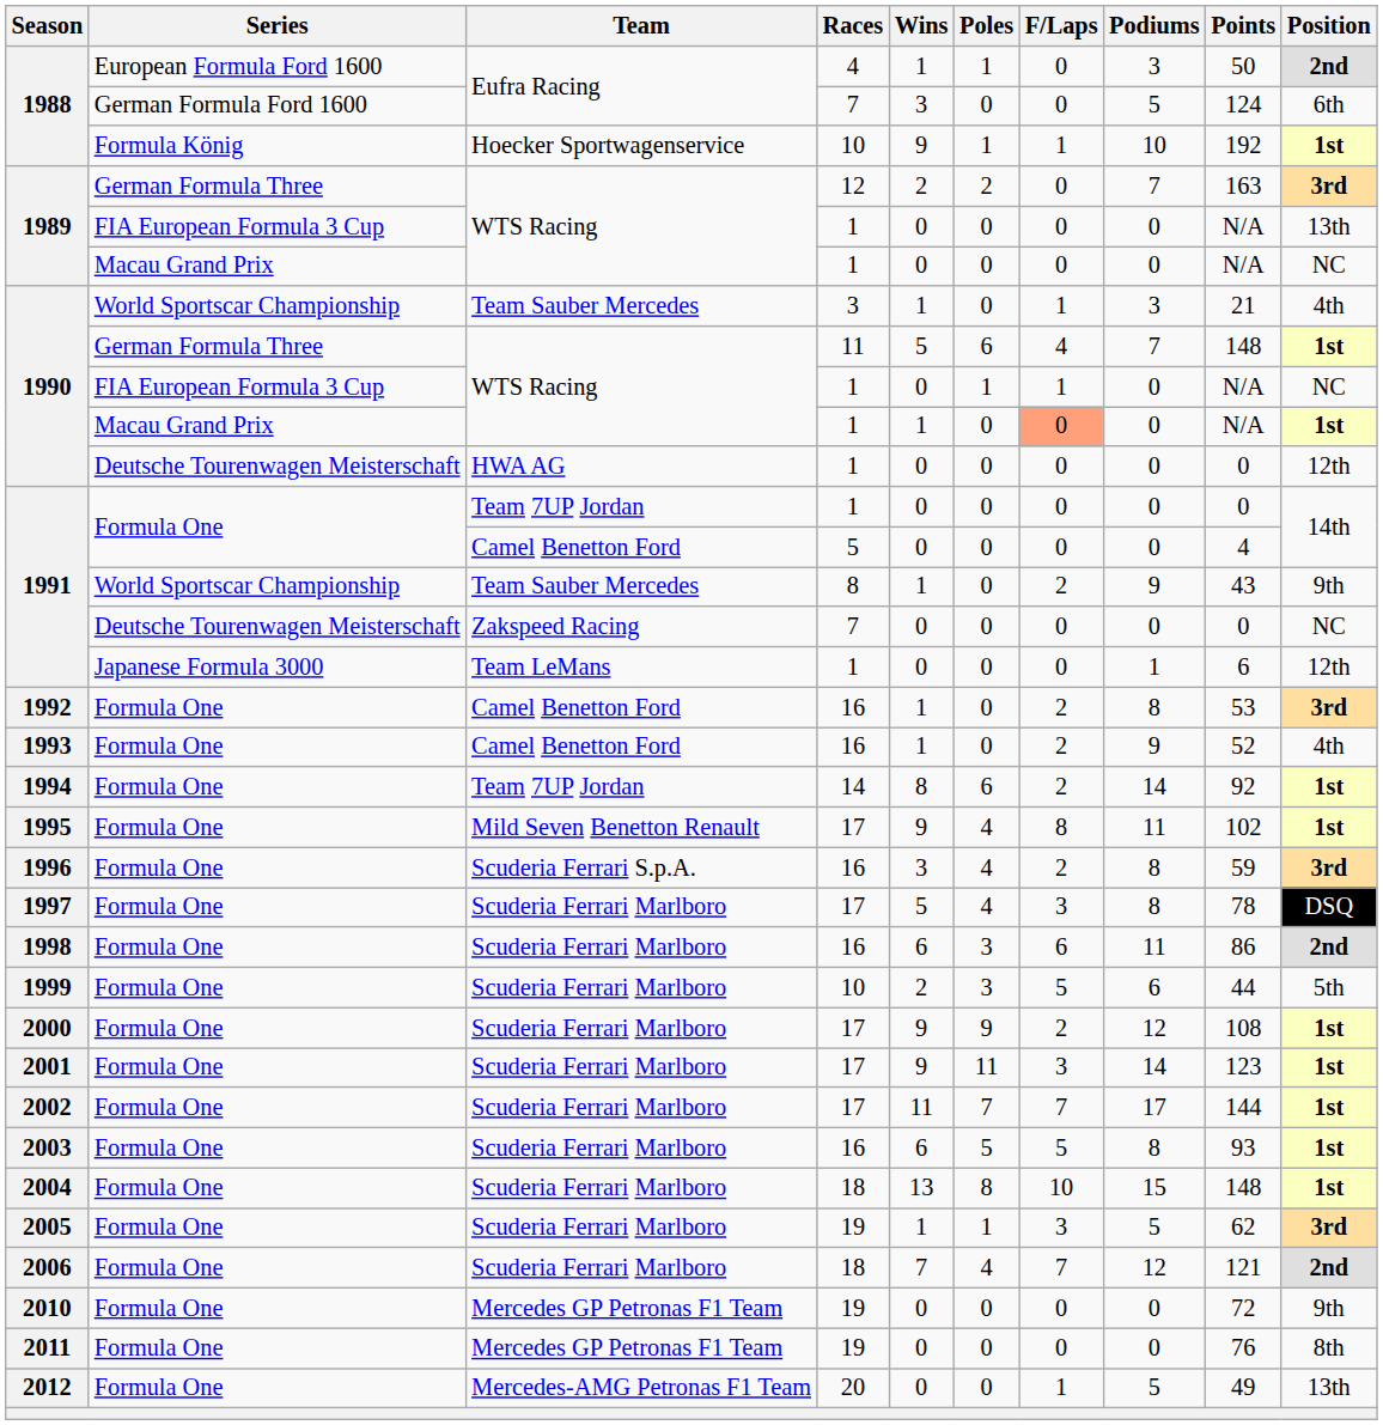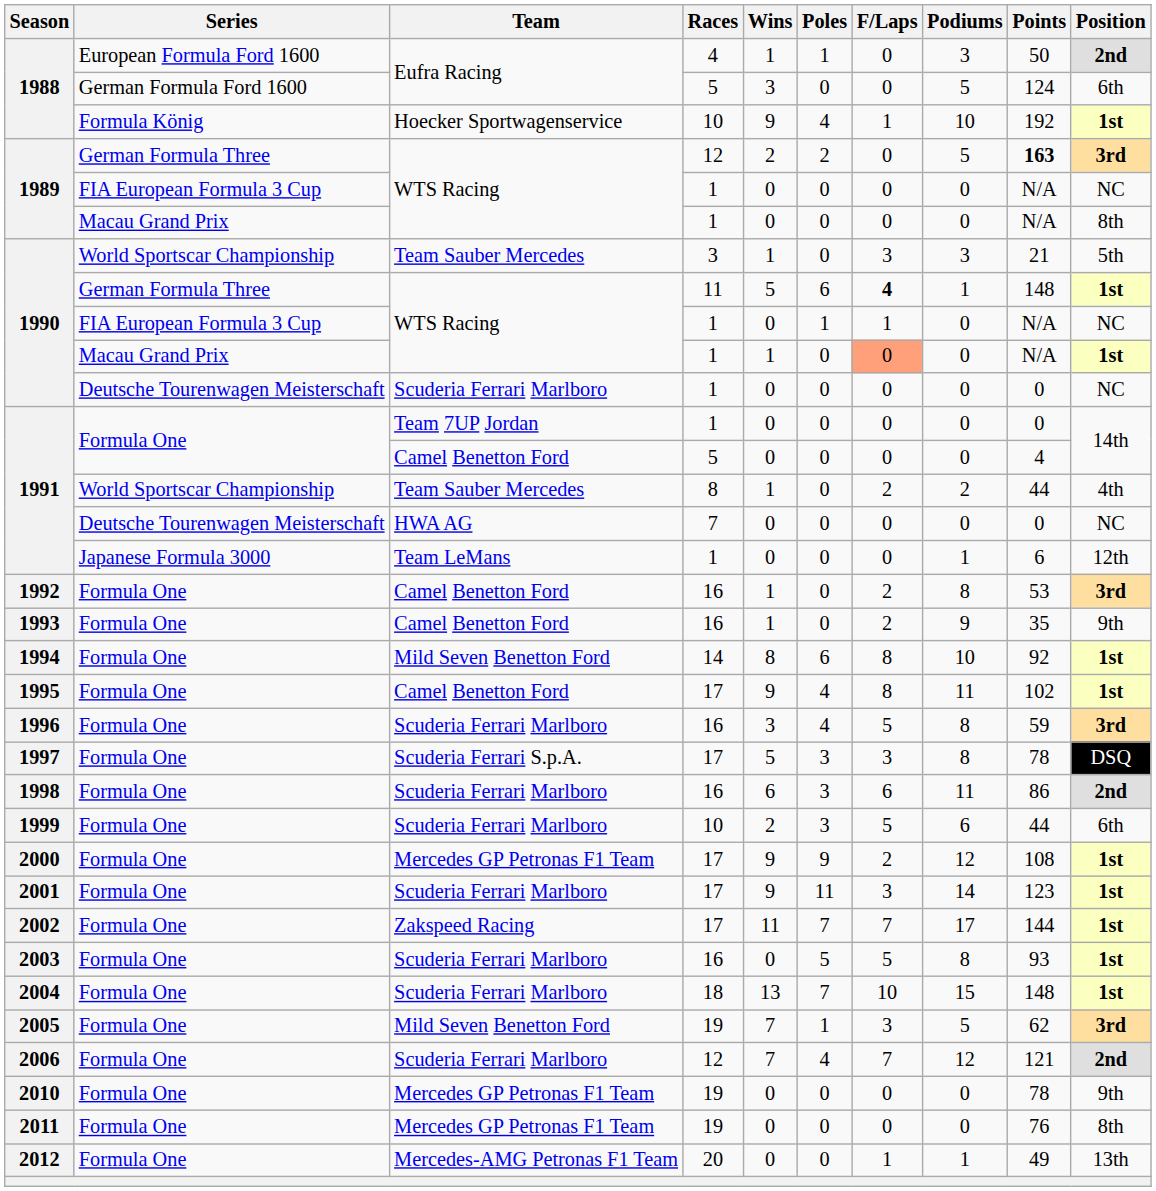 <table class="wikitable" style="text-align:center; font-size:90%">
 <tr>
 <th>Season</th>
 <th>Series</th>
 <th>Team</th>
 <th>Races</th>
 <th>Wins</th>
 <th>Poles</th>
 <th>F/Laps</th>
 <th>Podiums</th>
 <th>Points</th>
 <th>Position</th>
 </tr>
 <tr>
 <th rowspan="3">1988</th>
 <td style="text-align:left">European <a href='#'>Formula Ford</a> 1600</td>
 <td rowspan="2" style="text-align:left">Eufra Racing</td>
 <td>4</td>
 <td>1</td>
 <td>1</td>
 <td>0</td>
 <td>3</td>
 <td>50</td>
 <td style="background:#DFDFDF"><strong>2nd</strong></td>
 </tr>
 <tr>
 <td style="text-align:left">German Formula Ford 1600</td>
-<td>7</td>
+<td>5</td>
 <td>3</td>
 <td>0</td>
 <td>0</td>
 <td>5</td>
 <td>124</td>
 <td>6th</td>
 </tr>
 <tr>
 <td style="text-align:left"><a href='#'>Formula König</a></td>
 <td style="text-align:left">Hoecker Sportwagenservice</td>
 <td>10</td>
 <td>9</td>
-<td>1</td>
+<td>4</td>
 <td>1</td>
 <td>10</td>
 <td>192</td>
 <td style="background:#FBFFBF"><strong>1st</strong></td>
 </tr>
 <tr>
 <th rowspan="3">1989</th>
 <td style="text-align:left"><a href='#'>German Formula Three</a></td>
 <td rowspan="3" style="text-align:left">WTS Racing</td>
 <td>12</td>
 <td>2</td>
 <td>2</td>
 <td>0</td>
-<td>7</td>
-<td>163</td>
+<td>5</td>
+<td><strong>163</strong></td>
 <td style="background:#FFDF9F"><strong>3rd</strong></td>
 </tr>
 <tr>
 <td style="text-align:left"><a href='#'>FIA European Formula 3 Cup</a></td>
 <td>1</td>
 <td>0</td>
 <td>0</td>
 <td>0</td>
 <td>0</td>
 <td>N/A</td>
-<td>13th</td>
+<td>NC</td>
 </tr>
 <tr>
 <td style="text-align:left"><a href='#'>Macau Grand Prix</a></td>
 <td>1</td>
 <td>0</td>
 <td>0</td>
 <td>0</td>
 <td>0</td>
 <td>N/A</td>
-<td>NC</td>
+<td>8th</td>
 </tr>
 <tr>
 <th rowspan=5>1990</th>
 <td style="text-align:left"><a href='#'>World Sportscar Championship</a></td>
 <td style="text-align:left"><a href='#'>Team Sauber Mercedes</a></td>
 <td>3</td>
 <td>1</td>
 <td>0</td>
-<td>1</td>
+<td>3</td>
 <td>3</td>
 <td>21</td>
-<td>4th</td>
+<td>5th</td>
 </tr>
 <tr>
 <td style="text-align:left"><a href='#'>German Formula Three</a></td>
 <td rowspan="3" style="text-align:left">WTS Racing</td>
 <td>11</td>
 <td>5</td>
 <td>6</td>
-<td>4</td>
-<td>7</td>
+<td><strong>4</strong></td>
+<td>1</td>
 <td>148</td>
 <td style="background:#FBFFBF"><strong>1st</strong></td>
 </tr>
 <tr>
 <td style="text-align:left"><a href='#'>FIA European Formula 3 Cup</a></td>
 <td>1</td>
 <td>0</td>
 <td>1</td>
 <td>1</td>
 <td>0</td>
 <td>N/A</td>
 <td>NC</td>
 </tr>
 <tr>
 <td style="text-align:left"><a href='#'>Macau Grand Prix</a></td>
 <td>1</td>
 <td>1</td>
 <td>0</td>
 <td style="background: lightsalmon;">0</td>
 <td>0</td>
 <td>N/A</td>
 <td style="background:#FBFFBF"><strong>1st</strong></td>
 </tr>
 <tr>
 <td style="text-align:left"><a href='#'>Deutsche Tourenwagen Meisterschaft</a></td>
-<td style="text-align:left"><a href='#'>HWA AG</a></td>
+<td style="text-align:left"><a href='#'>Scuderia Ferrari</a> <a href='#'>Marlboro</a></td>
 <td>1</td>
 <td>0</td>
 <td>0</td>
 <td>0</td>
 <td>0</td>
 <td>0</td>
-<td>12th</td>
+<td>NC</td>
 </tr>
 <tr>
 <th rowspan=5>1991</th>
 <td rowspan="2" style="text-align:left"><a href='#'>Formula One</a></td>
 <td style="text-align:left"><a href='#'>Team</a> <a href='#'>7UP</a> <a href='#'>Jordan</a></td>
 <td>1</td>
 <td>0</td>
 <td>0</td>
 <td>0</td>
 <td>0</td>
 <td>0</td>
 <td rowspan="2">14th</td>
 </tr>
 <tr>
 <td style="text-align:left"><a href='#'>Camel</a> <a href='#'>Benetton Ford</a></td>
 <td>5</td>
 <td>0</td>
 <td>0</td>
 <td>0</td>
 <td>0</td>
 <td>4</td>
 </tr>
 <tr>
 <td style="text-align:left"><a href='#'>World Sportscar Championship</a></td>
 <td style="text-align:left"><a href='#'>Team Sauber Mercedes</a></td>
 <td>8</td>
 <td>1</td>
 <td>0</td>
 <td>2</td>
-<td>9</td>
-<td>43</td>
-<td>9th</td>
+<td>2</td>
+<td>44</td>
+<td>4th</td>
 </tr>
 <tr>
 <td style="text-align:left"><a href='#'>Deutsche Tourenwagen Meisterschaft</a></td>
-<td style="text-align:left"><a href='#'>Zakspeed Racing</a></td>
+<td style="text-align:left"><a href='#'>HWA AG</a></td>
 <td>7</td>
 <td>0</td>
 <td>0</td>
 <td>0</td>
 <td>0</td>
 <td>0</td>
 <td>NC</td>
 </tr>
 <tr>
 <td style="text-align:left"><a href='#'>Japanese Formula 3000</a></td>
 <td style="text-align:left"><a href='#'>Team LeMans</a></td>
 <td>1</td>
 <td>0</td>
 <td>0</td>
 <td>0</td>
 <td>1</td>
 <td>6</td>
 <td>12th</td>
 </tr>
 <tr>
 <th>1992</th>
 <td style="text-align:left"><a href='#'>Formula One</a></td>
 <td style="text-align:left"><a href='#'>Camel</a> <a href='#'>Benetton Ford</a></td>
 <td>16</td>
 <td>1</td>
 <td>0</td>
 <td>2</td>
 <td>8</td>
 <td>53</td>
 <td style="background:#FFDF9F"><strong>3rd</strong></td>
 </tr>
 <tr>
 <th>1993</th>
 <td style="text-align:left"><a href='#'>Formula One</a></td>
 <td style="text-align:left"><a href='#'>Camel</a> <a href='#'>Benetton Ford</a></td>
 <td>16</td>
 <td>1</td>
 <td>0</td>
 <td>2</td>
 <td>9</td>
-<td>52</td>
-<td>4th</td>
+<td>35</td>
+<td>9th</td>
 </tr>
 <tr>
 <th>1994</th>
 <td style="text-align:left"><a href='#'>Formula One</a></td>
-<td style="text-align:left"><a href='#'>Team</a> <a href='#'>7UP</a> <a href='#'>Jordan</a></td>
+<td style="text-align:left"><a href='#'>Mild Seven</a> <a href='#'>Benetton Ford</a></td>
 <td>14</td>
 <td>8</td>
 <td>6</td>
-<td>2</td>
-<td>14</td>
+<td>8</td>
+<td>10</td>
 <td>92</td>
 <td style="background:#FBFFBF"><strong>1st</strong></td>
 </tr>
 <tr>
 <th>1995</th>
 <td style="text-align:left"><a href='#'>Formula One</a></td>
-<td style="text-align:left"><a href='#'>Mild Seven</a> <a href='#'>Benetton Renault</a></td>
+<td style="text-align:left"><a href='#'>Camel</a> <a href='#'>Benetton Ford</a></td>
 <td>17</td>
 <td>9</td>
 <td>4</td>
 <td>8</td>
 <td>11</td>
 <td>102</td>
 <td style="background:#FBFFBF"><strong>1st</strong></td>
 </tr>
 <tr>
 <th>1996</th>
 <td style="text-align:left"><a href='#'>Formula One</a></td>
-<td style="text-align:left"><a href='#'>Scuderia Ferrari</a> S.p.A.</td>
+<td style="text-align:left"><a href='#'>Scuderia Ferrari</a> <a href='#'>Marlboro</a></td>
 <td>16</td>
 <td>3</td>
 <td>4</td>
-<td>2</td>
+<td>5</td>
 <td>8</td>
 <td>59</td>
 <td style="background:#FFDF9F"><strong>3rd</strong></td>
 </tr>
 <tr>
 <th>1997</th>
 <td style="text-align:left"><a href='#'>Formula One</a></td>
-<td style="text-align:left"><a href='#'>Scuderia Ferrari</a> <a href='#'>Marlboro</a></td>
+<td style="text-align:left"><a href='#'>Scuderia Ferrari</a> S.p.A.</td>
 <td>17</td>
 <td>5</td>
-<td>4</td>
+<td>3</td>
 <td>3</td>
 <td>8</td>
 <td>78</td>
 <td style="background:#000; color:white">DSQ</td>
 </tr>
 <tr>
 <th>1998</th>
 <td style="text-align:left"><a href='#'>Formula One</a></td>
 <td style="text-align:left"><a href='#'>Scuderia Ferrari</a> <a href='#'>Marlboro</a></td>
 <td>16</td>
 <td>6</td>
 <td>3</td>
 <td>6</td>
 <td>11</td>
 <td>86</td>
 <td style="background:#DFDFDF"><strong>2nd</strong></td>
 </tr>
 <tr>
 <th>1999</th>
 <td style="text-align:left"><a href='#'>Formula One</a></td>
 <td style="text-align:left"><a href='#'>Scuderia Ferrari</a> <a href='#'>Marlboro</a></td>
 <td>10</td>
 <td>2</td>
 <td>3</td>
 <td>5</td>
 <td>6</td>
 <td>44</td>
-<td>5th</td>
+<td>6th</td>
 </tr>
 <tr>
 <th>2000</th>
 <td style="text-align:left"><a href='#'>Formula One</a></td>
-<td style="text-align:left"><a href='#'>Scuderia Ferrari</a> <a href='#'>Marlboro</a></td>
+<td style="text-align:left"><a href='#'>Mercedes GP Petronas F1 Team</a></td>
 <td>17</td>
 <td>9</td>
 <td>9</td>
 <td>2</td>
 <td>12</td>
 <td>108</td>
 <td style="background:#FBFFBF"><strong>1st</strong></td>
 </tr>
 <tr>
 <th>2001</th>
 <td style="text-align:left"><a href='#'>Formula One</a></td>
 <td style="text-align:left"><a href='#'>Scuderia Ferrari</a> <a href='#'>Marlboro</a></td>
 <td>17</td>
 <td>9</td>
 <td>11</td>
 <td>3</td>
 <td>14</td>
 <td>123</td>
 <td style="background:#FBFFBF"><strong>1st</strong></td>
 </tr>
 <tr>
 <th>2002</th>
 <td style="text-align:left"><a href='#'>Formula One</a></td>
-<td style="text-align:left"><a href='#'>Scuderia Ferrari</a> <a href='#'>Marlboro</a></td>
+<td style="text-align:left"><a href='#'>Zakspeed Racing</a></td>
 <td>17</td>
 <td>11</td>
 <td>7</td>
 <td>7</td>
 <td>17</td>
 <td>144</td>
 <td style="background:#FBFFBF"><strong>1st</strong></td>
 </tr>
 <tr>
 <th>2003</th>
 <td style="text-align:left"><a href='#'>Formula One</a></td>
 <td style="text-align:left"><a href='#'>Scuderia Ferrari</a> <a href='#'>Marlboro</a></td>
 <td>16</td>
-<td>6</td>
+<td>0</td>
 <td>5</td>
 <td>5</td>
 <td>8</td>
 <td>93</td>
 <td style="background:#FBFFBF"><strong>1st</strong></td>
 </tr>
 <tr>
 <th>2004</th>
 <td style="text-align:left"><a href='#'>Formula One</a></td>
 <td style="text-align:left"><a href='#'>Scuderia Ferrari</a> <a href='#'>Marlboro</a></td>
 <td>18</td>
 <td>13</td>
-<td>8</td>
+<td>7</td>
 <td>10</td>
 <td>15</td>
 <td>148</td>
 <td style="background:#FBFFBF"><strong>1st</strong></td>
 </tr>
 <tr>
 <th>2005</th>
 <td style="text-align:left"><a href='#'>Formula One</a></td>
-<td style="text-align:left"><a href='#'>Scuderia Ferrari</a> <a href='#'>Marlboro</a></td>
+<td style="text-align:left"><a href='#'>Mild Seven</a> <a href='#'>Benetton Ford</a></td>
 <td>19</td>
-<td>1</td>
+<td>7</td>
 <td>1</td>
 <td>3</td>
 <td>5</td>
 <td>62</td>
 <td style="background:#FFDF9F"><strong>3rd</strong></td>
 </tr>
 <tr>
 <th>2006</th>
 <td style="text-align:left"><a href='#'>Formula One</a></td>
 <td style="text-align:left"><a href='#'>Scuderia Ferrari</a> <a href='#'>Marlboro</a></td>
-<td>18</td>
+<td>12</td>
 <td>7</td>
 <td>4</td>
 <td>7</td>
 <td>12</td>
 <td>121</td>
 <td style="background:#DFDFDF"><strong>2nd</strong></td>
 </tr>
 <tr>
 <th>2010</th>
 <td style="text-align:left"><a href='#'>Formula One</a></td>
 <td style="text-align:left"><a href='#'>Mercedes GP Petronas F1 Team</a></td>
 <td>19</td>
 <td>0</td>
 <td>0</td>
 <td>0</td>
 <td>0</td>
-<td>72</td>
+<td>78</td>
 <td>9th</td>
 </tr>
 <tr>
 <th>2011</th>
 <td style="text-align:left"><a href='#'>Formula One</a></td>
 <td style="text-align:left"><a href='#'>Mercedes GP Petronas F1 Team</a></td>
 <td>19</td>
 <td>0</td>
 <td>0</td>
 <td>0</td>
 <td>0</td>
 <td>76</td>
 <td>8th</td>
 </tr>
 <tr>
 <th>2012</th>
 <td style="text-align:left"><a href='#'>Formula One</a></td>
 <td style="text-align:left"><a href='#'>Mercedes-AMG Petronas F1 Team</a></td>
 <td>20</td>
 <td>0</td>
 <td>0</td>
 <td>1</td>
-<td>5</td>
+<td>1</td>
 <td>49</td>
 <td>13th</td>
 </tr>
 <tr>
 <th colspan="10"></th>
 </tr>
 </table>
